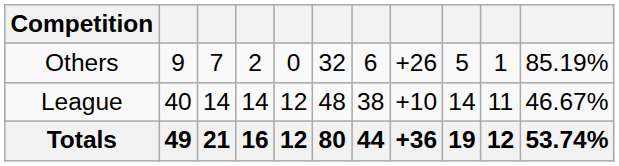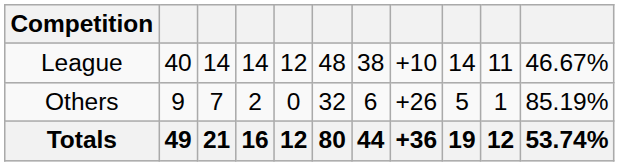 <table class="wikitable">
 <tr>
 <th>Competition</th>
 <th></th>
 <th></th>
 <th></th>
 <th></th>
 <th></th>
 <th></th>
 <th></th>
 <th></th>
 <th></th>
 <th></th>
 </tr>
 <tr align=center>
+<td>League</td>
+<td>40</td>
+<td>14</td>
+<td>14</td>
+<td>12</td>
+<td>48</td>
+<td>38</td>
+<td>+10</td>
+<td>14</td>
+<td>11</td>
+<td>46.67%</td>
+</tr>
+<tr align=center>
 <td>Others</td>
 <td>9</td>
 <td>7</td>
 <td>2</td>
 <td>0</td>
 <td>32</td>
 <td>6</td>
 <td>+26</td>
 <td>5</td>
 <td>1</td>
 <td>85.19%</td>
-</tr>
-<tr align=center>
-<td>League</td>
-<td>40</td>
-<td>14</td>
-<td>14</td>
-<td>12</td>
-<td>48</td>
-<td>38</td>
-<td>+10</td>
-<td>14</td>
-<td>11</td>
-<td>46.67%</td>
 </tr>
 <tr>
 <th>Totals</th>
 <th>49</th>
 <th>21</th>
 <th>16</th>
 <th>12</th>
 <th>80</th>
 <th>44</th>
 <th>+36</th>
 <th>19</th>
 <th>12</th>
 <th>53.74%</th>
 </tr>
 </table>
